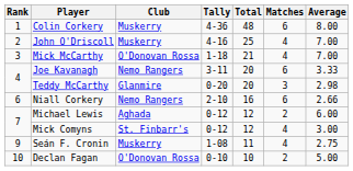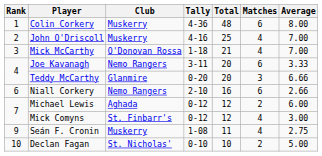 <table class="wikitable">
 <tr>
 <th>Rank</th>
 <th>Player</th>
 <th>Club</th>
 <th>Tally</th>
 <th>Total</th>
 <th>Matches</th>
 <th>Average</th>
 </tr>
 <tr>
 <td rowspan=1 align=center>1</td>
 <td><a href='#'>Colin Corkery</a></td>
 <td><a href='#'>Muskerry</a></td>
 <td align=center>4-36</td>
 <td align=center>48</td>
 <td align=center>6</td>
 <td align=center>8.00</td>
 </tr>
 <tr>
 <td rowspan=1 align=center>2</td>
 <td><a href='#'>John O'Driscoll</a></td>
 <td><a href='#'>Muskerry</a></td>
 <td align=center>4-16</td>
 <td align=center>25</td>
 <td align=center>4</td>
 <td align=center>7.00</td>
 </tr>
 <tr>
 <td rowspan=1 align=center>3</td>
 <td><a href='#'>Mick McCarthy</a></td>
 <td><a href='#'>O'Donovan Rossa</a></td>
 <td align=center>1-18</td>
 <td align=center>21</td>
 <td align=center>4</td>
 <td align=center>7.00</td>
 </tr>
 <tr>
 <td rowspan=2 align=center>4</td>
 <td><a href='#'>Joe Kavanagh</a></td>
 <td><a href='#'>Nemo Rangers</a></td>
 <td align=center>3-11</td>
 <td align=center>20</td>
 <td align=center>6</td>
 <td align=center>3.33</td>
 </tr>
 <tr>
 <td><a href='#'>Teddy McCarthy</a></td>
 <td><a href='#'>Glanmire</a></td>
 <td align=center>0-20</td>
 <td align=center>20</td>
 <td align=center>3</td>
-<td align=center>2.98</td>
+<td align=center>6.66</td>
 </tr>
 <tr>
 <td rowspan=1 align=center>6</td>
 <td>Niall Corkery</td>
 <td><a href='#'>Nemo Rangers</a></td>
 <td align=center>2-10</td>
 <td align=center>16</td>
 <td align=center>6</td>
 <td align=center>2.66</td>
 </tr>
 <tr>
 <td rowspan=2 align=center>7</td>
 <td>Michael Lewis</td>
 <td><a href='#'>Aghada</a></td>
 <td align=center>0-12</td>
 <td align=center>12</td>
 <td align=center>2</td>
 <td align=center>6.00</td>
 </tr>
 <tr>
 <td>Mick Comyns</td>
 <td><a href='#'>St. Finbarr's</a></td>
 <td align=center>0-12</td>
 <td align=center>12</td>
 <td align=center>4</td>
 <td align=center>3.00</td>
 </tr>
 <tr>
 <td rowspan=1 align=center>9</td>
 <td>Seán F. Cronin</td>
 <td><a href='#'>Muskerry</a></td>
 <td align=center>1-08</td>
 <td align=center>11</td>
 <td align=center>4</td>
 <td align=center>2.75</td>
 </tr>
 <tr>
 <td rowspan=1 align=center>10</td>
 <td>Declan Fagan</td>
-<td><a href='#'>O'Donovan Rossa</a></td>
+<td><a href='#'>St. Nicholas'</a></td>
 <td align=center>0-10</td>
 <td align=center>10</td>
 <td align=center>2</td>
 <td align=center>5.00</td>
 </tr>
 </table>
